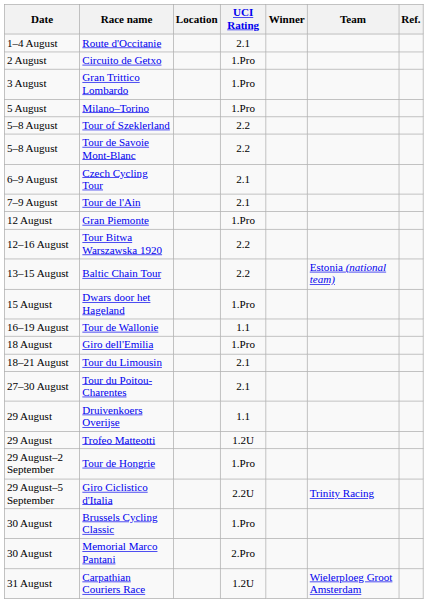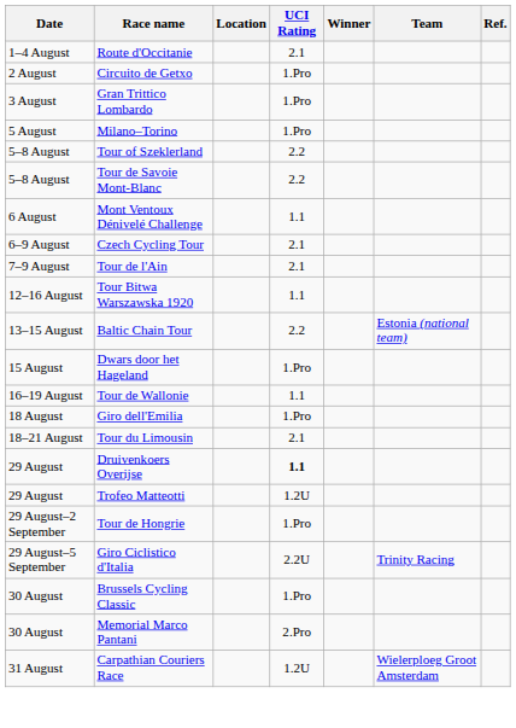 <table class="wikitable sortable">
 <tr>
 <th>Date</th>
 <th>Race name</th>
 <th>Location</th>
 <th><a href='#'>UCI Rating</a></th>
 <th>Winner</th>
 <th>Team</th>
 <th>Ref.</th>
 </tr>
 <tr>
 <td>1–4 August</td>
 <td><a href='#'>Route d'Occitanie</a></td>
 <td></td>
 <td align=center>2.1</td>
 <td></td>
 <td></td>
 <td align=center></td>
 </tr>
 <tr>
 <td>2 August</td>
 <td><a href='#'>Circuito de Getxo</a></td>
 <td></td>
 <td align=center>1.Pro</td>
 <td></td>
 <td></td>
 <td align=center></td>
 </tr>
 <tr>
 <td>3 August</td>
 <td><a href='#'>Gran Trittico Lombardo</a></td>
 <td></td>
 <td align=center>1.Pro</td>
 <td></td>
 <td></td>
 <td align=center></td>
 </tr>
 <tr>
 <td>5 August</td>
 <td><a href='#'>Milano–Torino</a></td>
 <td></td>
 <td align=center>1.Pro</td>
 <td></td>
 <td></td>
 <td align=center></td>
 </tr>
 <tr>
 <td>5–8 August</td>
 <td><a href='#'>Tour of Szeklerland</a></td>
 <td></td>
 <td align=center>2.2</td>
 <td></td>
 <td></td>
 <td align=center></td>
 </tr>
 <tr>
 <td>5–8 August</td>
 <td><a href='#'>Tour de Savoie Mont-Blanc</a></td>
 <td></td>
 <td align=center>2.2</td>
 <td></td>
 <td></td>
 <td align=center></td>
 </tr>
 <tr>
+<td>6 August</td>
+<td><a href='#'>Mont Ventoux Dénivelé Challenge</a></td>
+<td></td>
+<td align=center>1.1</td>
+<td></td>
+<td></td>
+<td align=center></td>
+</tr>
+<tr>
 <td>6–9 August</td>
 <td><a href='#'>Czech Cycling Tour</a></td>
 <td></td>
 <td align=center>2.1</td>
 <td></td>
 <td></td>
 <td align=center></td>
 </tr>
 <tr>
 <td>7–9 August</td>
 <td><a href='#'>Tour de l'Ain</a></td>
 <td></td>
 <td align=center>2.1</td>
 <td></td>
 <td></td>
 <td align=center></td>
 </tr>
 <tr>
-<td>12 August</td>
-<td><a href='#'>Gran Piemonte</a></td>
-<td></td>
-<td align=center>1.Pro</td>
-<td></td>
-<td></td>
-<td align=center></td>
-</tr>
-<tr>
 <td>12–16 August</td>
 <td><a href='#'>Tour Bitwa Warszawska 1920</a></td>
 <td></td>
-<td align=center>2.2</td>
+<td align=center>1.1</td>
 <td></td>
 <td></td>
 <td align=center></td>
 </tr>
 <tr>
 <td>13–15 August</td>
 <td><a href='#'>Baltic Chain Tour</a></td>
 <td></td>
 <td align=center>2.2</td>
 <td></td>
 <td><a href='#'>Estonia <em>(national team)</em></a></td>
 <td align=center></td>
 </tr>
 <tr>
 <td>15 August</td>
 <td><a href='#'>Dwars door het Hageland</a></td>
 <td></td>
 <td align=center>1.Pro</td>
 <td></td>
 <td></td>
 <td align=center></td>
 </tr>
 <tr>
 <td>16–19 August</td>
 <td><a href='#'>Tour de Wallonie</a></td>
 <td></td>
 <td align=center>1.1</td>
 <td></td>
 <td></td>
 <td align=center></td>
 </tr>
 <tr>
 <td>18 August</td>
 <td><a href='#'>Giro dell'Emilia</a></td>
 <td></td>
 <td align=center>1.Pro</td>
 <td></td>
 <td></td>
 <td align=center></td>
 </tr>
 <tr>
 <td>18–21 August</td>
 <td><a href='#'>Tour du Limousin</a></td>
 <td></td>
 <td align=center>2.1</td>
 <td></td>
 <td></td>
 <td align=center></td>
 </tr>
 <tr>
-<td>27–30 August</td>
-<td><a href='#'>Tour du Poitou-Charentes</a></td>
-<td></td>
-<td align=center>2.1</td>
-<td></td>
-<td></td>
-<td align=center></td>
-</tr>
-<tr>
 <td>29 August</td>
 <td><a href='#'>Druivenkoers Overijse</a></td>
 <td></td>
-<td align=center>1.1</td>
+<td align=center><strong>1.1</strong></td>
 <td></td>
 <td></td>
 <td align=center></td>
 </tr>
 <tr>
 <td>29 August</td>
 <td><a href='#'>Trofeo Matteotti</a></td>
 <td></td>
 <td align=center>1.2U</td>
 <td></td>
 <td></td>
 <td align=center></td>
 </tr>
 <tr>
 <td>29 August–2 September</td>
 <td><a href='#'>Tour de Hongrie</a></td>
 <td></td>
 <td align=center>1.Pro</td>
 <td></td>
 <td></td>
 <td align=center></td>
 </tr>
 <tr>
 <td>29 August–5 September</td>
 <td><a href='#'>Giro Ciclistico d'Italia</a></td>
 <td></td>
 <td align=center>2.2U</td>
 <td></td>
 <td><a href='#'>Trinity Racing</a></td>
 <td align=center></td>
 </tr>
 <tr>
 <td>30 August</td>
 <td><a href='#'>Brussels Cycling Classic</a></td>
 <td></td>
 <td align=center>1.Pro</td>
 <td></td>
 <td></td>
 <td align=center></td>
 </tr>
 <tr>
 <td>30 August</td>
 <td><a href='#'>Memorial Marco Pantani</a></td>
 <td></td>
 <td align=center>2.Pro</td>
 <td></td>
 <td></td>
 <td align=center></td>
 </tr>
 <tr>
 <td>31 August</td>
 <td><a href='#'>Carpathian Couriers Race</a></td>
 <td></td>
 <td align=center>1.2U</td>
 <td></td>
 <td><a href='#'>Wielerploeg Groot Amsterdam</a></td>
 <td align=center></td>
 </tr>
 </table>
